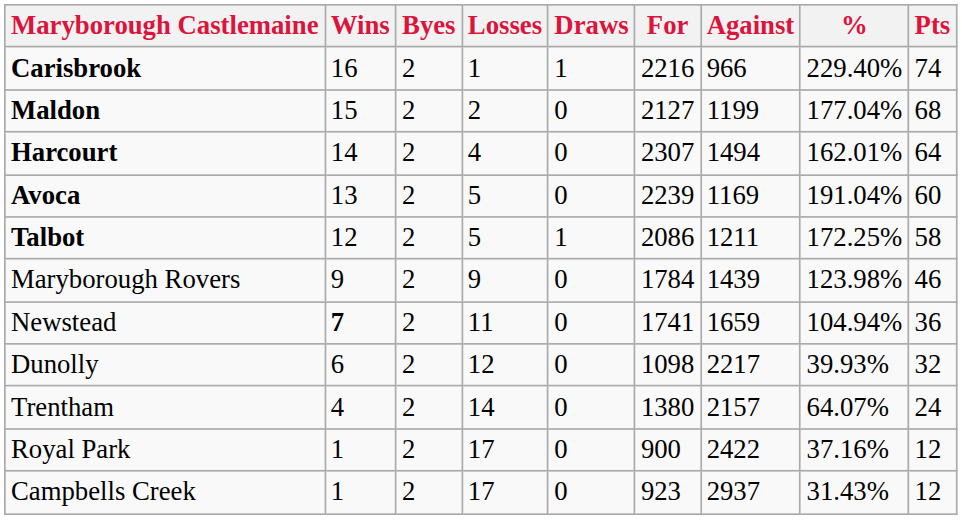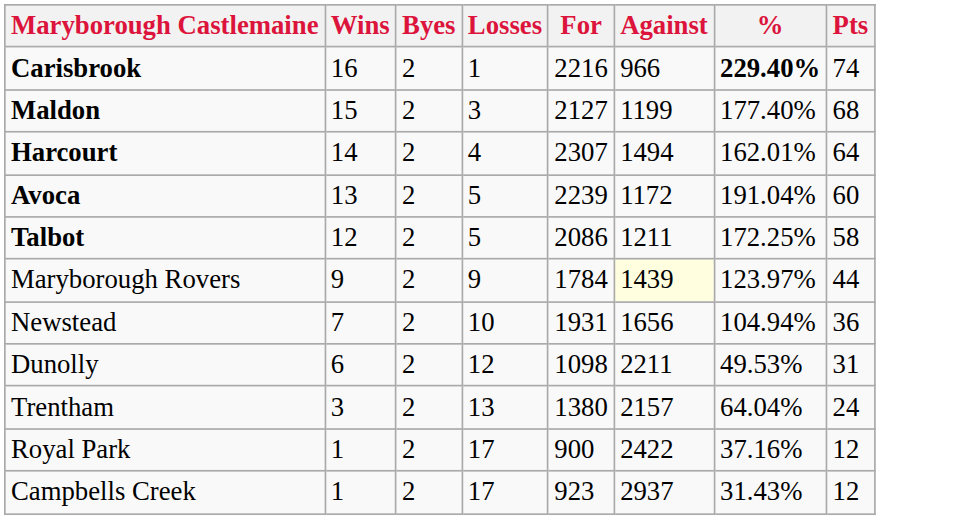 <table class="wikitable">
 <tr>
 <th style="color:crimson">Maryborough Castlemaine</th>
 <th style="color:crimson">Wins</th>
 <th style="color:crimson">Byes</th>
 <th style="color:crimson">Losses</th>
-<th style="color:crimson">Draws</th>
 <th style="color:crimson">For</th>
 <th style="color:crimson">Against</th>
 <th style="color:crimson">%</th>
 <th style="color:crimson">Pts</th>
 </tr>
 <tr>
 <td><strong>	Carisbrook	</strong></td>
 <td>16</td>
 <td>2</td>
 <td>1</td>
-<td>1</td>
 <td>2216</td>
 <td>966</td>
-<td>229.40%</td>
+<td><strong>229.40%</strong></td>
 <td>74</td>
 </tr>
 <tr>
 <td><strong>	Maldon	</strong></td>
 <td>15</td>
 <td>2</td>
-<td>2</td>
-<td>0</td>
+<td>3</td>
 <td>2127</td>
 <td>1199</td>
-<td>177.04%</td>
+<td>177.40%</td>
 <td>68</td>
 </tr>
 <tr>
 <td><strong>	Harcourt	</strong></td>
 <td>14</td>
 <td>2</td>
 <td>4</td>
-<td>0</td>
 <td>2307</td>
 <td>1494</td>
 <td>162.01%</td>
 <td>64</td>
 </tr>
 <tr>
 <td><strong>	Avoca	</strong></td>
 <td>13</td>
 <td>2</td>
 <td>5</td>
-<td>0</td>
 <td>2239</td>
-<td>1169</td>
+<td>1172</td>
 <td>191.04%</td>
 <td>60</td>
 </tr>
 <tr>
 <td><strong>	Talbot	</strong></td>
 <td>12</td>
 <td>2</td>
 <td>5</td>
-<td>1</td>
 <td>2086</td>
 <td>1211</td>
 <td>172.25%</td>
 <td>58</td>
 </tr>
 <tr>
 <td>Maryborough Rovers</td>
 <td>9</td>
 <td>2</td>
 <td>9</td>
-<td>0</td>
 <td>1784</td>
-<td>1439</td>
-<td>123.98%</td>
-<td>46</td>
+<td style="background: lightyellow;">1439</td>
+<td>123.97%</td>
+<td>44</td>
 </tr>
 <tr>
 <td>Newstead</td>
-<td><strong>7</strong></td>
+<td>7</td>
 <td>2</td>
-<td>11</td>
-<td>0</td>
-<td>1741</td>
-<td>1659</td>
+<td>10</td>
+<td>1931</td>
+<td>1656</td>
 <td>104.94%</td>
 <td>36</td>
 </tr>
 <tr>
 <td>Dunolly</td>
 <td>6</td>
 <td>2</td>
 <td>12</td>
-<td>0</td>
 <td>1098</td>
-<td>2217</td>
-<td>39.93%</td>
-<td>32</td>
+<td>2211</td>
+<td>49.53%</td>
+<td>31</td>
 </tr>
 <tr>
 <td>Trentham</td>
-<td>4</td>
+<td>3</td>
 <td>2</td>
-<td>14</td>
-<td>0</td>
+<td>13</td>
 <td>1380</td>
 <td>2157</td>
-<td>64.07%</td>
+<td>64.04%</td>
 <td>24</td>
 </tr>
 <tr>
 <td>Royal Park</td>
 <td>1</td>
 <td>2</td>
 <td>17</td>
-<td>0</td>
 <td>900</td>
 <td>2422</td>
 <td>37.16%</td>
 <td>12</td>
 </tr>
 <tr>
 <td>Campbells Creek</td>
 <td>1</td>
 <td>2</td>
 <td>17</td>
-<td>0</td>
 <td>923</td>
 <td>2937</td>
 <td>31.43%</td>
 <td>12</td>
 </tr>
 </table>
